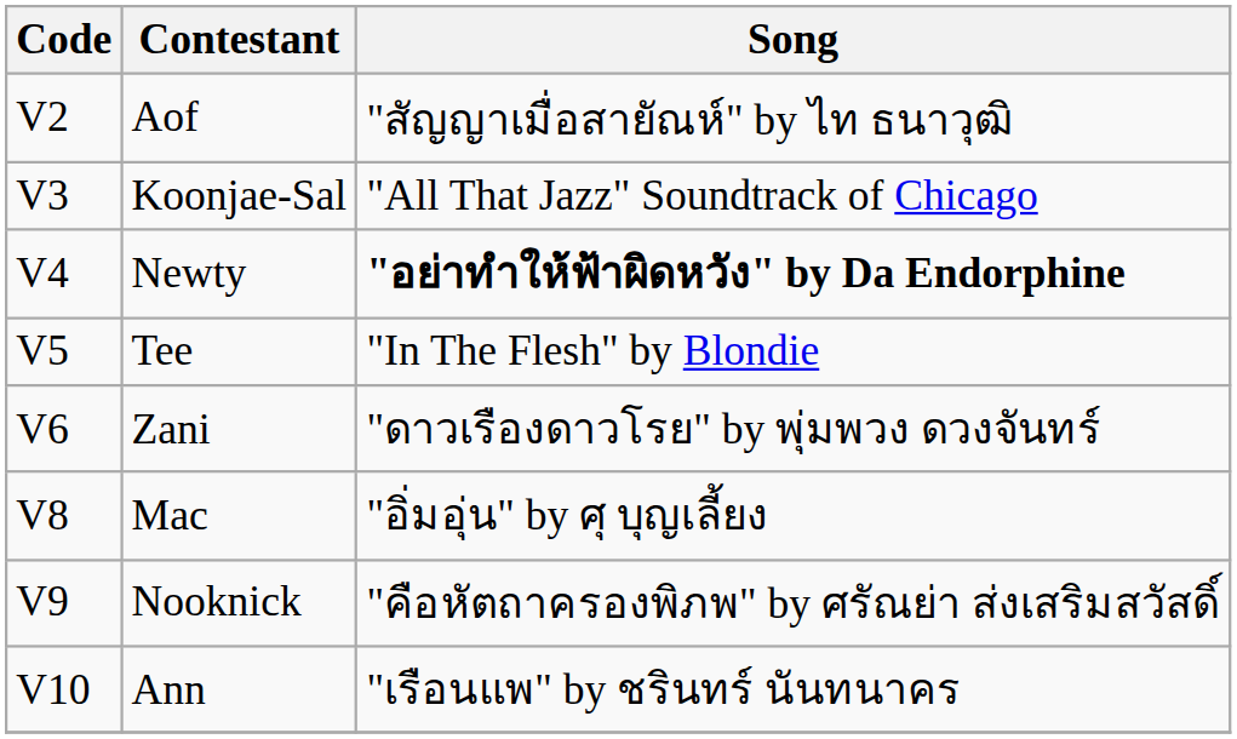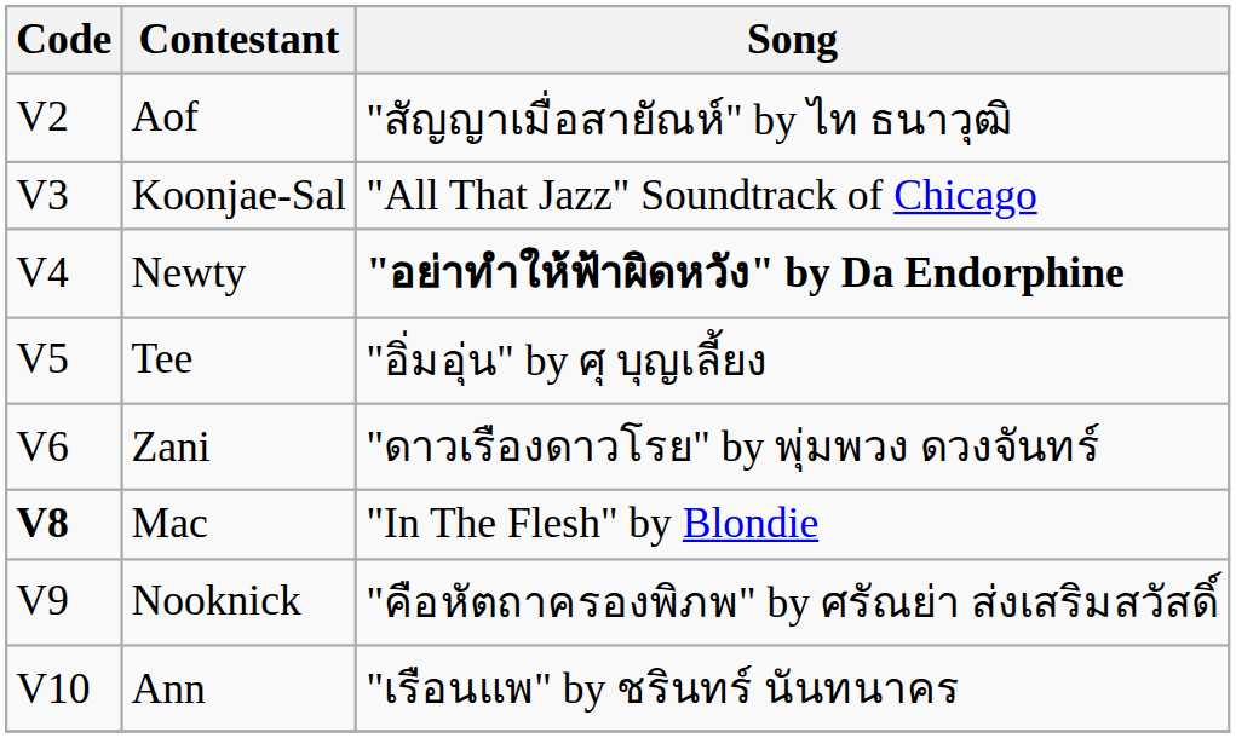 <table class="wikitable">
 <tr>
 <th>Code</th>
 <th>Contestant</th>
 <th>Song</th>
 </tr>
 <tr>
 <td>V2</td>
 <td>Aof</td>
 <td>"สัญญาเมื่อสายัณห์" by ไท ธนาวุฒิ</td>
 </tr>
 <tr>
 <td>V3</td>
 <td>Koonjae-Sal</td>
 <td>"All That Jazz" Soundtrack of <a href='#'>Chicago</a></td>
 </tr>
 <tr>
 <td>V4</td>
 <td>Newty</td>
 <td><strong>"อย่าทำให้ฟ้าผิดหวัง" by Da Endorphine</strong></td>
 </tr>
 <tr>
 <td>V5</td>
 <td>Tee</td>
-<td>"In The Flesh" by <a href='#'>Blondie</a></td>
+<td>"อิ่มอุ่น" by ศุ บุญเลี้ยง</td>
 </tr>
 <tr>
 <td>V6</td>
 <td>Zani</td>
 <td>"ดาวเรืองดาวโรย" by พุ่มพวง ดวงจันทร์</td>
 </tr>
 <tr>
-<td>V8</td>
+<td><strong>V8</strong></td>
 <td>Mac</td>
-<td>"อิ่มอุ่น" by ศุ บุญเลี้ยง</td>
+<td>"In The Flesh" by <a href='#'>Blondie</a></td>
 </tr>
 <tr>
 <td>V9</td>
 <td>Nooknick</td>
 <td>"คือหัตถาครองพิภพ" by ศรัณย่า ส่งเสริมสวัสดิ์</td>
 </tr>
 <tr>
 <td>V10</td>
 <td>Ann</td>
 <td>"เรือนแพ" by ชรินทร์ นันทนาคร</td>
 </tr>
 <tr>
 </tr>
 </table>
